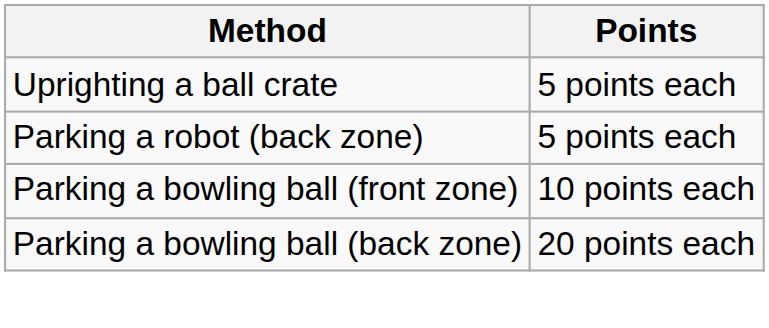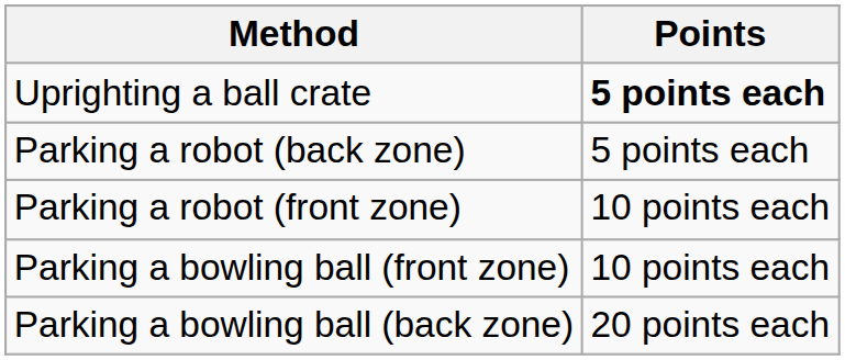 <table class="wikitable">
 <tr>
 <th>Method</th>
 <th>Points</th>
 </tr>
 <tr>
 <td>Uprighting a ball crate</td>
-<td>5 points each</td>
+<td><strong>5 points each</strong></td>
 </tr>
 <tr>
 <td>Parking a robot (back zone)</td>
 <td>5 points each</td>
+</tr>
+<tr>
+<td>Parking a robot (front zone)</td>
+<td>10 points each</td>
 </tr>
 <tr>
 <td>Parking a bowling ball (front zone)</td>
 <td>10 points each</td>
 </tr>
 <tr>
 <td>Parking a bowling ball (back zone)</td>
 <td>20 points each</td>
 </tr>
 </table>
